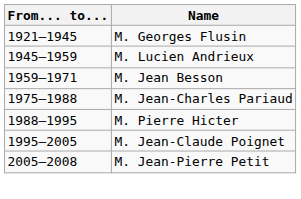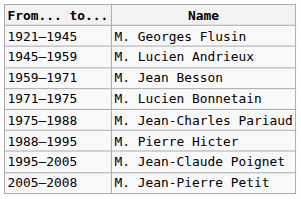 <table class="wikitable">
 <tr>
 <th>From... to...</th>
 <th>Name</th>
 </tr>
 <tr>
 <td>1921–1945</td>
 <td>M. Georges Flusin</td>
 </tr>
 <tr>
 <td>1945–1959</td>
 <td>M. Lucien Andrieux</td>
 </tr>
 <tr>
 <td>1959–1971</td>
 <td>M. Jean Besson</td>
 </tr>
 <tr>
+<td>1971–1975</td>
+<td>M. Lucien Bonnetain</td>
+</tr>
+<tr>
 <td>1975–1988</td>
 <td>M. Jean-Charles Pariaud</td>
 </tr>
 <tr>
 <td>1988–1995</td>
 <td>M. Pierre Hicter</td>
 </tr>
 <tr>
 <td>1995–2005</td>
 <td>M. Jean-Claude Poignet</td>
 </tr>
 <tr>
 <td>2005–2008</td>
 <td>M. Jean-Pierre Petit</td>
 </tr>
 </table>
